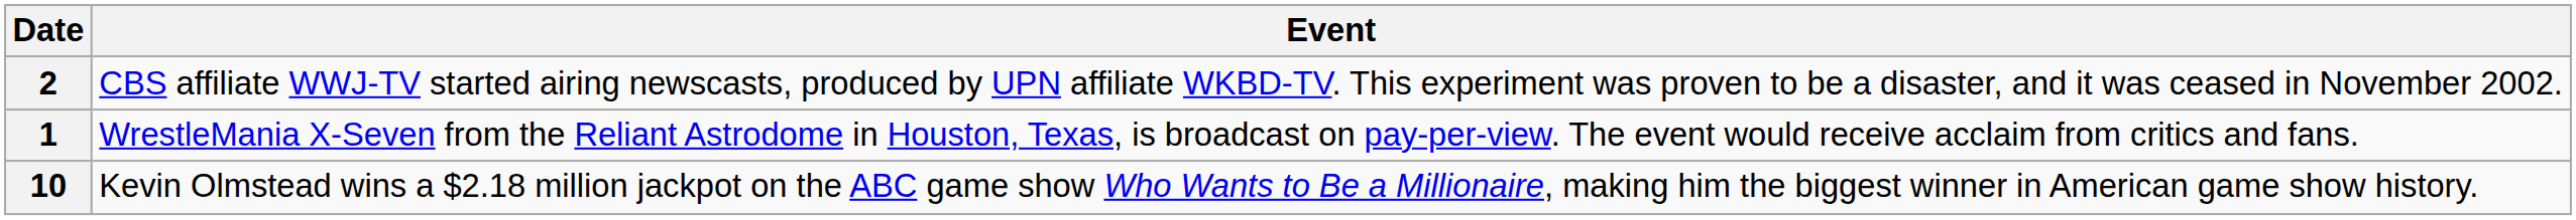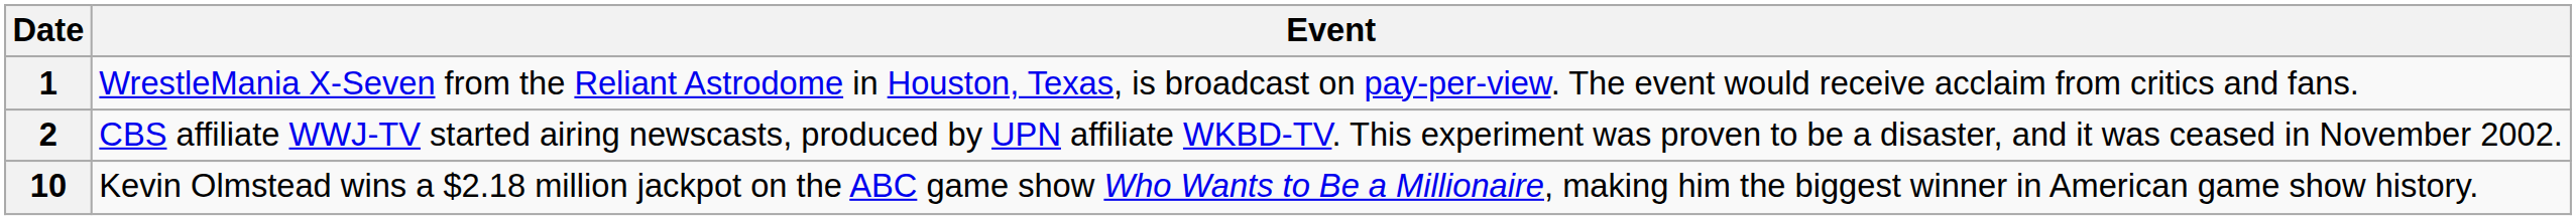 <table class="wikitable">
 <tr>
 <th>Date</th>
 <th>Event</th>
 </tr>
 <tr>
+<th>1</th>
+<td><a href='#'>WrestleMania X-Seven</a> from the <a href='#'>Reliant Astrodome</a> in <a href='#'>Houston, Texas</a>, is broadcast on <a href='#'>pay-per-view</a>. The event would receive acclaim from critics and fans.</td>
+</tr>
+<tr>
 <th>2</th>
 <td><a href='#'>CBS</a> affiliate <a href='#'>WWJ-TV</a> started airing newscasts, produced by <a href='#'>UPN</a> affiliate <a href='#'>WKBD-TV</a>. This experiment was proven to be a disaster, and it was ceased in November 2002.</td>
-</tr>
-<tr>
-<th>1</th>
-<td><a href='#'>WrestleMania X-Seven</a> from the <a href='#'>Reliant Astrodome</a> in <a href='#'>Houston, Texas</a>, is broadcast on <a href='#'>pay-per-view</a>. The event would receive acclaim from critics and fans.</td>
 </tr>
 <tr>
 <th>10</th>
 <td>Kevin Olmstead wins a $2.18 million jackpot on the <a href='#'>ABC</a> game show <em><a href='#'>Who Wants to Be a Millionaire</a></em>, making him the biggest winner in American game show history.</td>
 </tr>
 </table>
